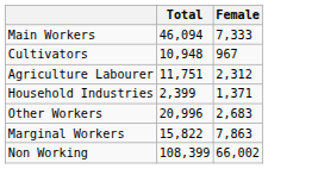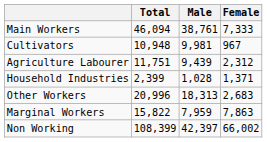 <table class="wikitable">
 <tr>
 <th></th>
 <th>Total</th>
+<th>Male</th>
 <th>Female</th>
 </tr>
 <tr>
 <td>Main Workers</td>
 <td>46,094</td>
+<td>38,761</td>
 <td>7,333</td>
 </tr>
 <tr>
 <td>Cultivators</td>
 <td>10,948</td>
+<td>9,981</td>
 <td>967</td>
 </tr>
 <tr>
 <td>Agriculture Labourer</td>
 <td>11,751</td>
+<td>9,439</td>
 <td>2,312</td>
 </tr>
 <tr>
 <td>Household Industries</td>
 <td>2,399</td>
+<td>1,028</td>
 <td>1,371</td>
 </tr>
 <tr>
 <td>Other Workers</td>
 <td>20,996</td>
+<td>18,313</td>
 <td>2,683</td>
 </tr>
 <tr>
 <td>Marginal Workers</td>
 <td>15,822</td>
+<td>7,959</td>
 <td>7,863</td>
 </tr>
 <tr>
 <td>Non Working</td>
 <td>108,399</td>
+<td>42,397</td>
 <td>66,002</td>
 </tr>
 </table>
